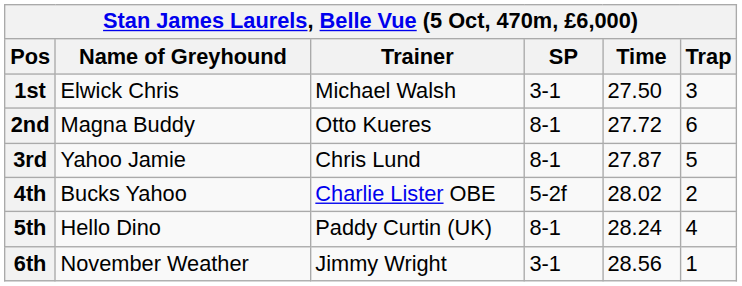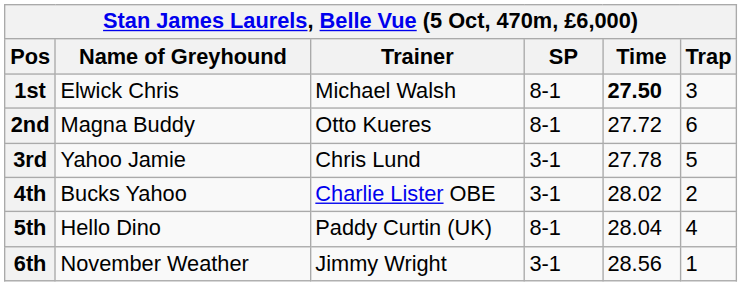 <table class="wikitable">
 <tr>
 <th colspan="6"><a href='#'>Stan James Laurels</a>, <a href='#'>Belle Vue</a> (5 Oct, 470m, £6,000)</th>
 </tr>
 <tr>
 <th width=30>Pos</th>
 <th width=180>Name of Greyhound</th>
 <th width=150>Trainer</th>
 <th width=50>SP</th>
 <th width=50>Time</th>
 <th width=30>Trap</th>
 </tr>
 <tr>
 <th>1st</th>
 <td>Elwick Chris</td>
 <td>Michael Walsh</td>
-<td>3-1</td>
-<td>27.50</td>
+<td>8-1</td>
+<td><strong>27.50</strong></td>
 <td>3</td>
 </tr>
 <tr>
 <th>2nd</th>
 <td>Magna Buddy</td>
 <td>Otto Kueres</td>
 <td>8-1</td>
 <td>27.72</td>
 <td>6</td>
 </tr>
 <tr>
 <th>3rd</th>
 <td>Yahoo Jamie</td>
 <td>Chris Lund</td>
-<td>8-1</td>
-<td>27.87</td>
+<td>3-1</td>
+<td>27.78</td>
 <td>5</td>
 </tr>
 <tr>
 <th>4th</th>
 <td>Bucks Yahoo</td>
 <td><a href='#'>Charlie Lister</a> OBE</td>
-<td>5-2f</td>
+<td>3-1</td>
 <td>28.02</td>
 <td>2</td>
 </tr>
 <tr>
 <th>5th</th>
 <td>Hello Dino</td>
 <td>Paddy Curtin (UK)</td>
 <td>8-1</td>
-<td>28.24</td>
+<td>28.04</td>
 <td>4</td>
 </tr>
 <tr>
 <th>6th</th>
 <td>November Weather</td>
 <td>Jimmy Wright</td>
 <td>3-1</td>
 <td>28.56</td>
 <td>1</td>
 </tr>
 </table>
